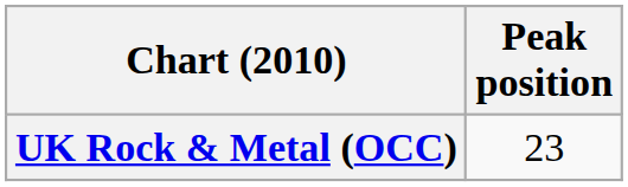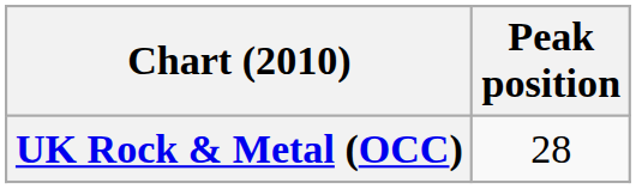 <table class="wikitable sortable plainrowheaders" style="text-align:center">
 <tr>
 <th scope="col">Chart (2010)</th>
 <th scope="col">Peak<br>position</th>
 </tr>
 <tr>
 <th scope="row"><a href='#'>UK Rock & Metal</a> (<a href='#'>OCC</a>)</th>
-<td>23</td>
+<td>28</td>
 </tr>
 </table>
